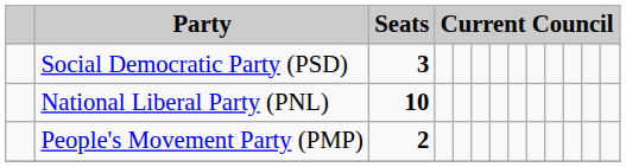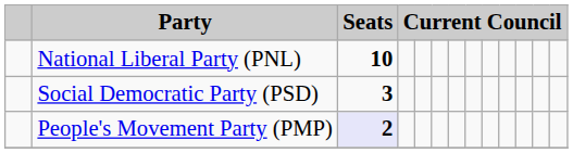 <table class="wikitable">
 <tr>
 <th style="background:#ccc">   </th>
 <th style="background:#ccc">Party</th>
 <th style="background:#ccc">Seats</th>
 <th style="background:#ccc" colspan="10">Current Council</th>
+</tr>
+<tr>
+<td>  </td>
+<td><a href='#'>National Liberal Party</a> (PNL)</td>
+<td style="text-align: right"><strong>10</strong></td>
+<td>  </td>
+<td>  </td>
+<td>  </td>
+<td>  </td>
+<td>  </td>
+<td>  </td>
+<td>  </td>
+<td>  </td>
+<td>  </td>
+<td>  </td>
 </tr>
 <tr>
 <td>  </td>
 <td><a href='#'>Social Democratic Party</a> (PSD)</td>
 <td style="text-align: right"><strong>3</strong></td>
 <td>  </td>
 <td>  </td>
 <td>  </td>
 <td> </td>
 <td> </td>
 <td> </td>
 <td> </td>
 <td> </td>
 <td> </td>
 <td> </td>
 </tr>
 <tr>
 <td>  </td>
-<td><a href='#'>National Liberal Party</a> (PNL)</td>
-<td style="text-align: right"><strong>10</strong></td>
-<td>  </td>
-<td>  </td>
-<td>  </td>
-<td>  </td>
-<td>  </td>
-<td>  </td>
-<td>  </td>
-<td>  </td>
-<td>  </td>
-<td>  </td>
-</tr>
-<tr>
-<td>  </td>
 <td><a href='#'>People's Movement Party</a> (PMP)</td>
-<td style="text-align: right"><strong>2</strong></td>
+<td style="background: lavender; text-align: right"><strong>2</strong></td>
 <td>  </td>
 <td>  </td>
 <td> </td>
 <td> </td>
 <td> </td>
 <td> </td>
 <td> </td>
 <td> </td>
 <td> </td>
 <td> </td>
 </tr>
 <tr>
 </tr>
 </table>
